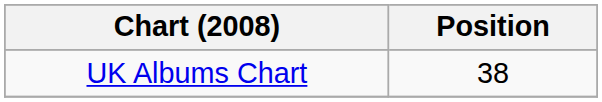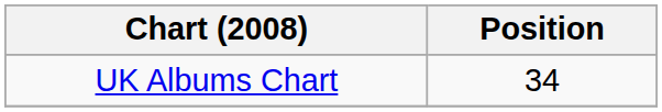 <table class="wikitable" width="330px">
 <tr>
 <th align="center">Chart (2008)</th>
 <th align="center">Position</th>
 </tr>
 <tr>
 <td align="center"><a href='#'>UK Albums Chart</a></td>
-<td align="center">38</td>
+<td align="center">34</td>
 </tr>
 <tr>
 </tr>
 </table>
